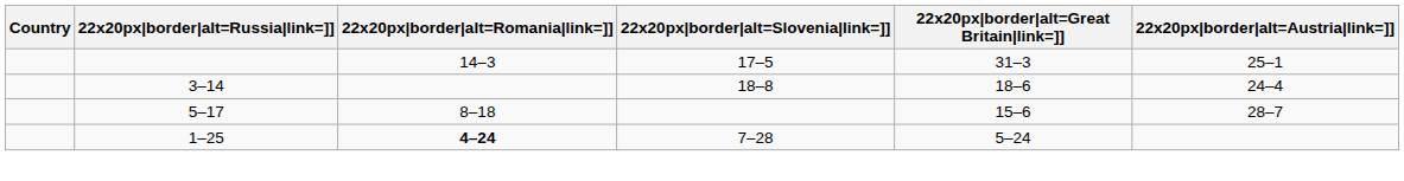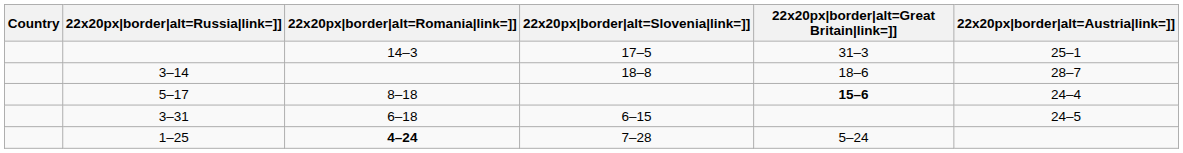 <table class="wikitable sortable nowrap" style="text-align:center; font-size:0.9em;">
 <tr>
 <th>Country</th>
 <th [[Image:>22x20px|border|alt=Russia|link=]]</th>
 <th [[Image:>22x20px|border|alt=Romania|link=]]</th>
 <th [[Image:>22x20px|border|alt=Slovenia|link=]]</th>
 <th [[Image:>22x20px|border|alt=Great Britain|link=]]</th>
 <th [[Image:>22x20px|border|alt=Austria|link=]]</th>
 </tr>
 <tr>
 <td style="text-align:left;"></td>
 <td></td>
 <td>14–3</td>
 <td>17–5</td>
 <td>31–3</td>
 <td>25–1</td>
 </tr>
 <tr>
 <td style="text-align:left;"></td>
 <td>3–14</td>
 <td></td>
 <td>18–8</td>
 <td>18–6</td>
-<td>24–4</td>
+<td>28–7</td>
 </tr>
 <tr>
 <td style="text-align:left;"></td>
 <td>5–17</td>
 <td>8–18</td>
 <td></td>
-<td>15–6</td>
-<td>28–7</td>
+<td><strong>15–6</strong></td>
+<td>24–4</td>
+</tr>
+<tr>
+<td style="text-align:left;"></td>
+<td>3–31</td>
+<td>6–18</td>
+<td>6–15</td>
+<td></td>
+<td>24–5</td>
 </tr>
 <tr>
 <td style="text-align:left;"></td>
 <td>1–25</td>
 <td><strong>4–24</strong></td>
 <td>7–28</td>
 <td>5–24</td>
 <td></td>
 </tr>
 </table>
